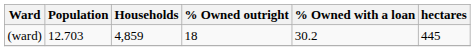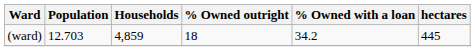 <table class="wikitable">
 <tr>
 <th>Ward</th>
 <th>Population</th>
 <th>Households</th>
 <th>% Owned outright</th>
 <th>% Owned with a loan</th>
 <th>hectares</th>
 </tr>
 <tr>
 <td>(ward)</td>
 <td>12.703</td>
 <td>4,859</td>
 <td>18</td>
-<td>30.2</td>
+<td>34.2</td>
 <td>445</td>
 </tr>
 <tr>
 </tr>
 </table>
